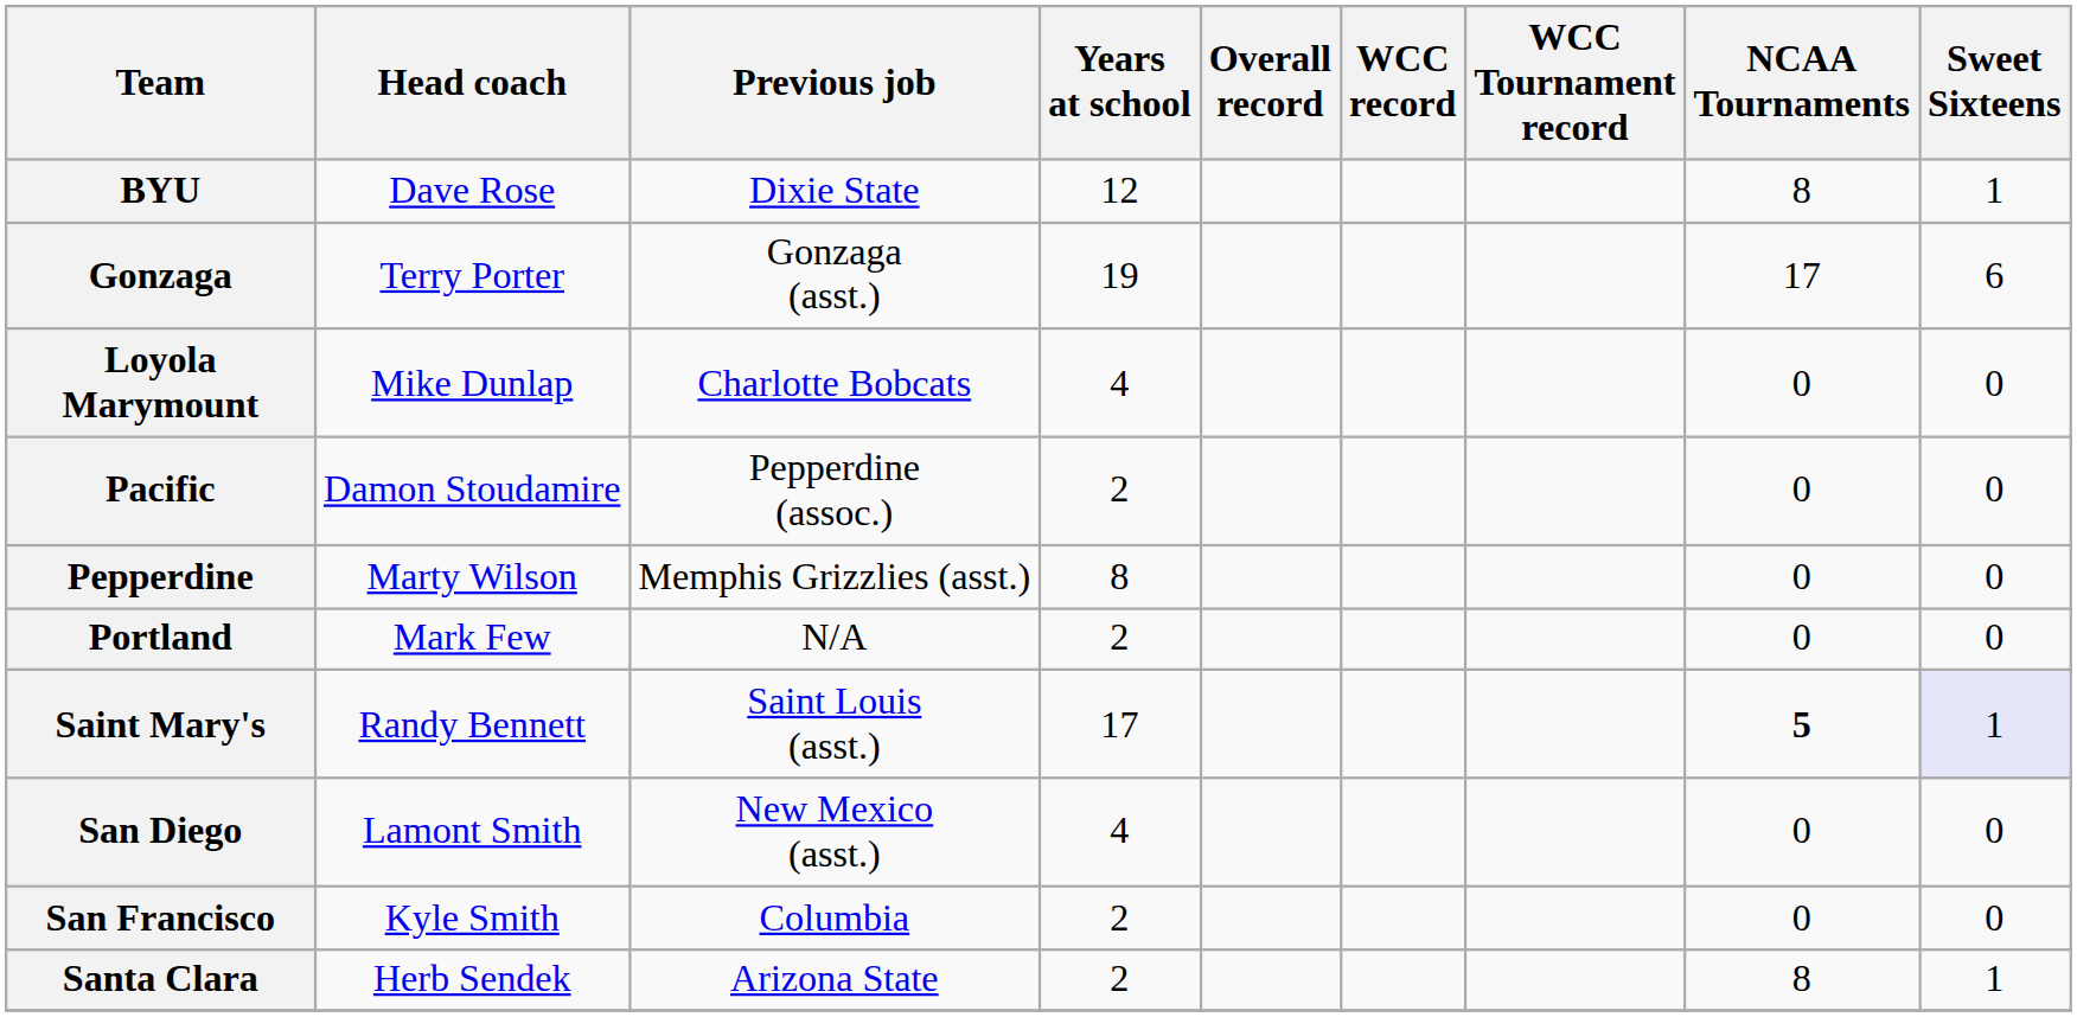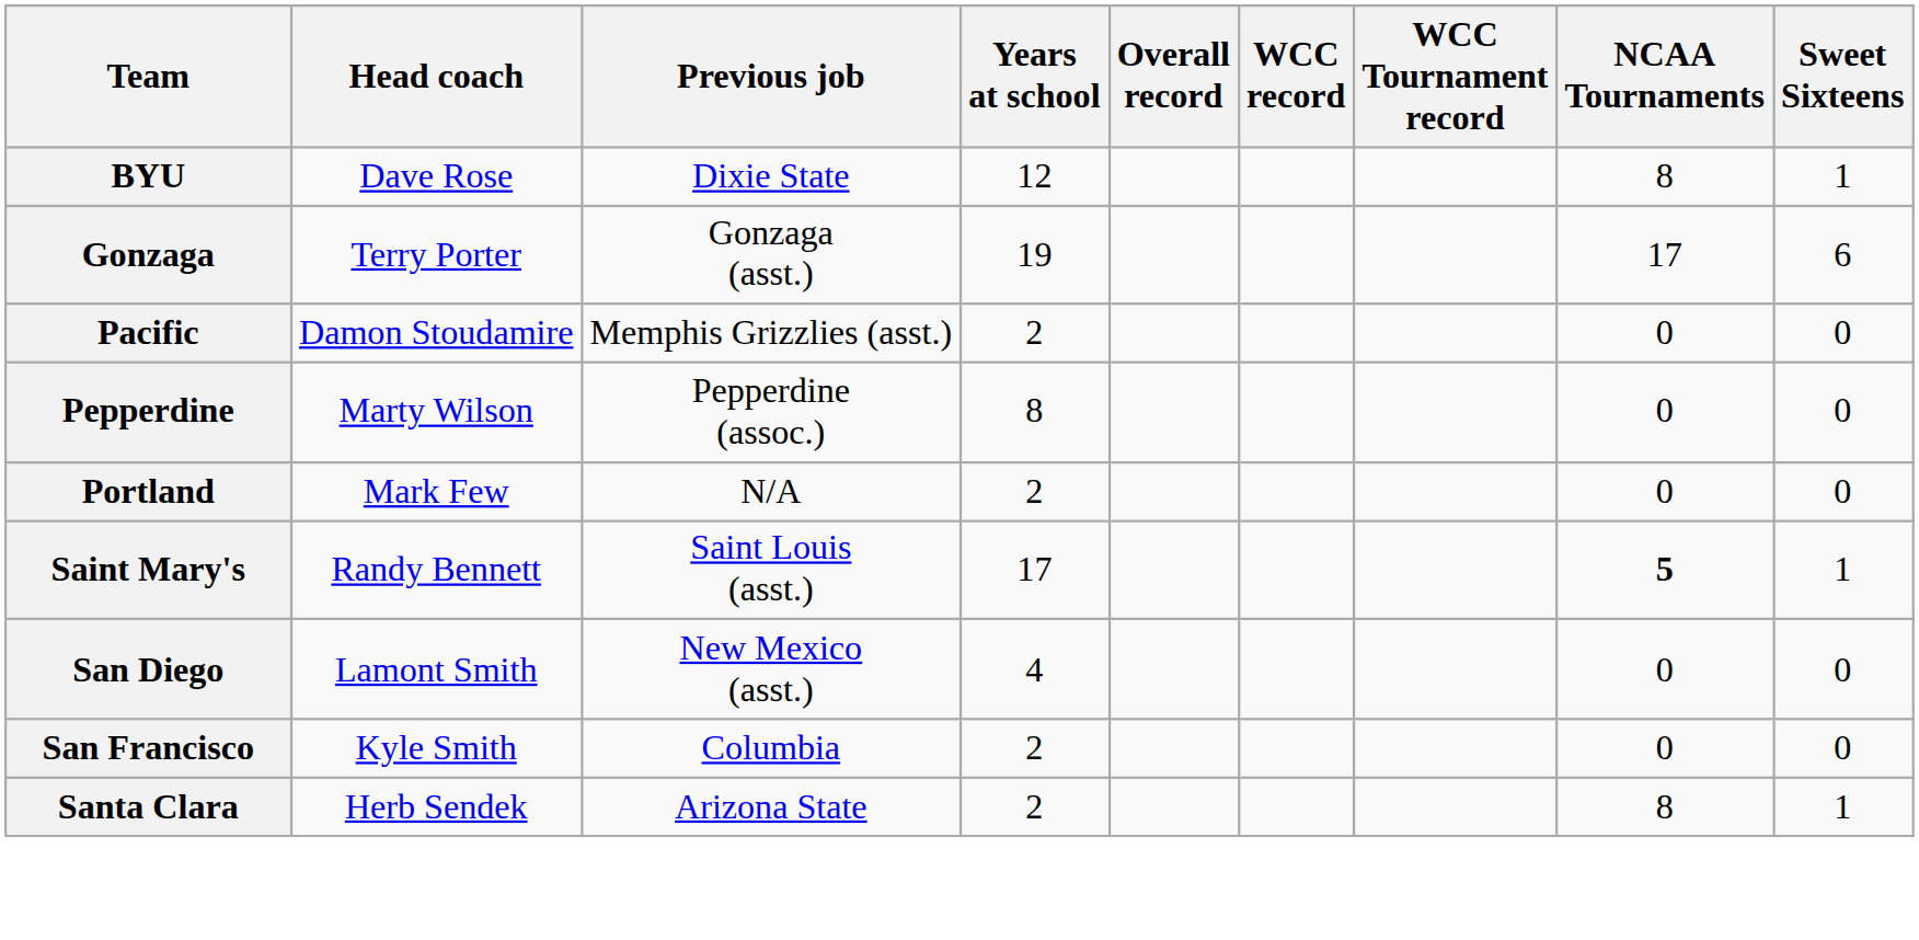 <table class="wikitable sortable" style="text-align: center;font-size:90%;">
 <tr>
 <th width="110">Team</th>
 <th>Head coach</th>
 <th>Previous job</th>
 <th>Years<br>at school</th>
 <th>Overall<br>record</th>
 <th>WCC<br>record</th>
 <th>WCC<br>Tournament<br>record</th>
 <th>NCAA<br>Tournaments</th>
 <th>Sweet<br>Sixteens</th>
 </tr>
 <tr>
 <th style=>BYU</th>
 <td><a href='#'>Dave Rose</a></td>
 <td><a href='#'>Dixie State</a></td>
 <td>12</td>
 <td></td>
 <td></td>
 <td></td>
 <td>8</td>
 <td>1</td>
 </tr>
 <tr>
 <th style=>Gonzaga</th>
 <td><a href='#'>Terry Porter</a></td>
 <td>Gonzaga<br>(asst.)</td>
 <td>19</td>
 <td></td>
 <td></td>
 <td></td>
 <td>17</td>
 <td>6</td>
 </tr>
 <tr>
-<th style=>Loyola Marymount</th>
-<td><a href='#'>Mike Dunlap</a></td>
-<td><a href='#'>Charlotte Bobcats</a></td>
-<td>4</td>
-<td></td>
-<td></td>
-<td></td>
-<td>0</td>
-<td>0</td>
-</tr>
-<tr>
 <th style=>Pacific</th>
 <td><a href='#'>Damon Stoudamire</a></td>
-<td>Pepperdine<br>(assoc.)</td>
+<td>Memphis Grizzlies (asst.)</td>
 <td>2</td>
 <td></td>
 <td></td>
 <td></td>
 <td>0</td>
 <td>0</td>
 </tr>
 <tr>
 <th style=>Pepperdine</th>
 <td><a href='#'>Marty Wilson</a></td>
-<td>Memphis Grizzlies (asst.)</td>
+<td>Pepperdine<br>(assoc.)</td>
 <td>8</td>
 <td></td>
 <td></td>
 <td></td>
 <td>0</td>
 <td>0</td>
 </tr>
 <tr>
 <th style=>Portland</th>
 <td><a href='#'>Mark Few</a></td>
 <td>N/A</td>
 <td>2</td>
 <td></td>
 <td></td>
 <td></td>
 <td>0</td>
 <td>0</td>
 </tr>
 <tr>
 <th style=>Saint Mary's</th>
 <td><a href='#'>Randy Bennett</a></td>
 <td><a href='#'>Saint Louis</a><br>(asst.)</td>
 <td>17</td>
 <td></td>
 <td></td>
 <td></td>
 <td><strong>5</strong></td>
-<td style="background: lavender;">1</td>
+<td>1</td>
 </tr>
 <tr>
 <th style=>San Diego</th>
 <td><a href='#'>Lamont Smith</a></td>
 <td><a href='#'>New Mexico</a><br>(asst.)</td>
 <td>4</td>
 <td></td>
 <td></td>
 <td></td>
 <td>0</td>
 <td>0</td>
 </tr>
 <tr>
 <th style=>San Francisco</th>
 <td><a href='#'>Kyle Smith</a></td>
 <td><a href='#'>Columbia</a></td>
 <td>2</td>
 <td></td>
 <td></td>
 <td></td>
 <td>0</td>
 <td>0</td>
 </tr>
 <tr>
 <th style=>Santa Clara</th>
 <td><a href='#'>Herb Sendek</a></td>
 <td><a href='#'>Arizona State</a></td>
 <td>2</td>
 <td></td>
 <td></td>
 <td></td>
 <td>8</td>
 <td>1</td>
 </tr>
 <tr>
 </tr>
 </table>
